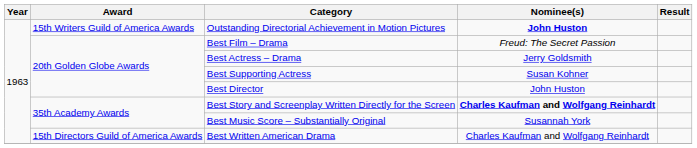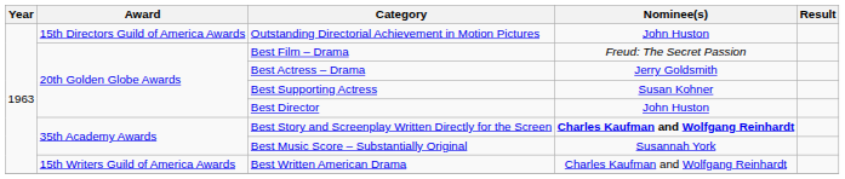 <table class="wikitable">
 <tr>
 <th>Year</th>
 <th>Award</th>
 <th>Category</th>
 <th>Nominee(s)</th>
 <th>Result</th>
 </tr>
 <tr>
 <td rowspan="8">1963</td>
-<td><a href='#'>15th Writers Guild of America Awards</a></td>
+<td><a href='#'>15th Directors Guild of America Awards</a></td>
 <td><a href='#'>Outstanding Directorial Achievement in Motion Pictures</a></td>
-<td style="text-align:center;"><strong><a href='#'>John Huston</a></strong></td>
+<td style="text-align:center;"><a href='#'>John Huston</a></td>
 <td></td>
 </tr>
 <tr>
 <td rowspan="4"><a href='#'>20th Golden Globe Awards</a></td>
 <td><a href='#'>Best Film – Drama</a></td>
 <td style="text-align:center;"><em>Freud: The Secret Passion</em></td>
 <td></td>
 </tr>
 <tr>
 <td><a href='#'>Best Actress – Drama</a></td>
 <td style="text-align:center;"><a href='#'>Jerry Goldsmith</a></td>
 <td></td>
 </tr>
 <tr>
 <td><a href='#'>Best Supporting Actress</a></td>
 <td style="text-align:center;"><a href='#'>Susan Kohner</a></td>
 <td></td>
 </tr>
 <tr>
 <td><a href='#'>Best Director</a></td>
 <td style="text-align:center;"><a href='#'>John Huston</a></td>
 <td></td>
 </tr>
 <tr>
 <td rowspan="2"><a href='#'>35th Academy Awards</a></td>
 <td><a href='#'>Best Story and Screenplay Written Directly for the Screen</a></td>
 <td style="text-align:center;"><strong><a href='#'>Charles Kaufman</a> and <a href='#'>Wolfgang Reinhardt</a></strong></td>
 <td></td>
 </tr>
 <tr>
 <td><a href='#'>Best Music Score – Substantially Original</a></td>
 <td style="text-align:center;"><a href='#'>Susannah York</a></td>
 <td></td>
 </tr>
 <tr>
-<td><a href='#'>15th Directors Guild of America Awards</a></td>
+<td><a href='#'>15th Writers Guild of America Awards</a></td>
 <td><a href='#'>Best Written American Drama</a></td>
 <td style="text-align:center;"><a href='#'>Charles Kaufman</a> and <a href='#'>Wolfgang Reinhardt</a></td>
 <td></td>
 </tr>
 <tr>
 </tr>
 </table>
